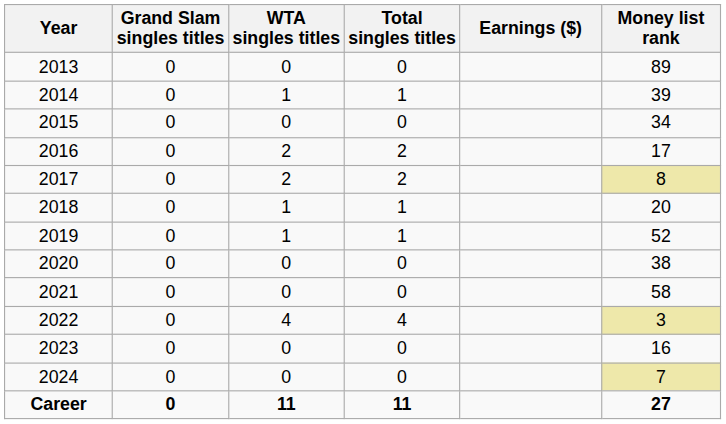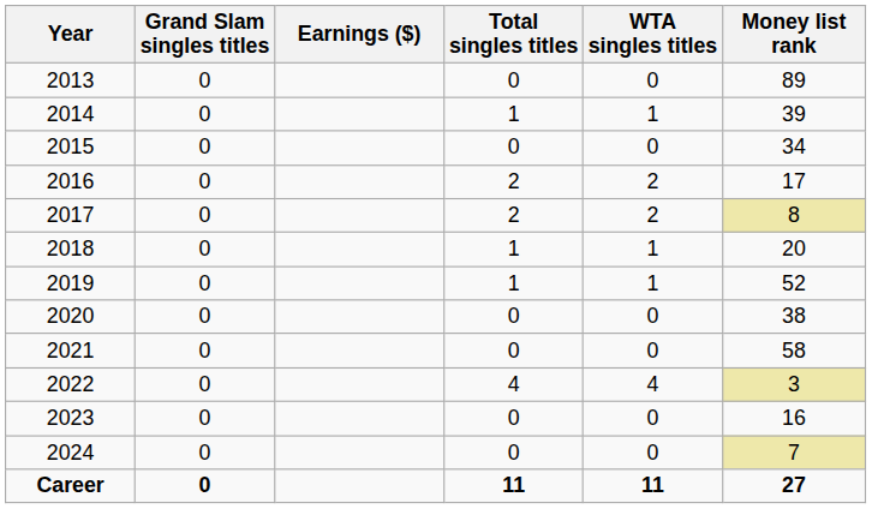 <table class="wikitable" style=text-align:center;">
 <tr>
 <th width="90">Year</th>
 <th>Grand Slam<br>singles titles</th>
+<th width="120">Earnings ($)</th>
+<th>Total<br>singles titles</th>
 <th>WTA <br>singles titles</th>
-<th>Total<br>singles titles</th>
-<th width="120">Earnings ($)</th>
 <th width="100">Money list rank</th>
 </tr>
 <tr>
 <td>2013</td>
 <td>0</td>
+<td align="right"></td>
 <td>0</td>
 <td>0</td>
-<td align="right"></td>
 <td>89</td>
 </tr>
 <tr>
 <td>2014</td>
 <td>0</td>
+<td align="right"></td>
 <td>1</td>
 <td>1</td>
-<td align="right"></td>
 <td>39</td>
 </tr>
 <tr>
 <td>2015</td>
 <td>0</td>
+<td align="right"></td>
 <td>0</td>
 <td>0</td>
-<td align="right"></td>
 <td>34</td>
 </tr>
 <tr>
 <td>2016</td>
 <td>0</td>
+<td align="right"></td>
 <td>2</td>
 <td>2</td>
-<td align="right"></td>
 <td>17</td>
 </tr>
 <tr>
 <td>2017</td>
 <td>0</td>
+<td align="right"></td>
 <td>2</td>
 <td>2</td>
-<td align="right"></td>
 <td style="background:#eee8aa;">8</td>
 </tr>
 <tr>
 <td>2018</td>
 <td>0</td>
+<td align="right"></td>
 <td>1</td>
 <td>1</td>
-<td align="right"></td>
 <td>20</td>
 </tr>
 <tr>
 <td>2019</td>
 <td>0</td>
+<td align="right"></td>
 <td>1</td>
 <td>1</td>
-<td align="right"></td>
 <td>52</td>
 </tr>
 <tr>
 <td>2020</td>
 <td>0</td>
+<td align="right"></td>
 <td>0</td>
 <td>0</td>
-<td align="right"></td>
 <td>38</td>
 </tr>
 <tr>
 <td>2021</td>
 <td>0</td>
+<td align="right"></td>
 <td>0</td>
 <td>0</td>
-<td align="right"></td>
 <td>58</td>
 </tr>
 <tr>
 <td>2022</td>
 <td>0</td>
+<td align="right"></td>
 <td>4</td>
 <td>4</td>
-<td align="right"></td>
 <td bgcolor=eee8aa>3</td>
 </tr>
 <tr>
 <td>2023</td>
 <td>0</td>
+<td align="right"></td>
 <td>0</td>
 <td>0</td>
-<td align="right"></td>
 <td>16</td>
 </tr>
 <tr>
 <td>2024</td>
 <td>0</td>
+<td align="right"></td>
 <td>0</td>
 <td>0</td>
-<td align="right"></td>
 <td style="background:#eee8aa;">7</td>
 </tr>
 <tr style=font-weight:bold>
 <td>Career</td>
 <td>0</td>
+<td align="right"></td>
 <td>11</td>
 <td>11</td>
-<td align="right"></td>
 <td>27</td>
 </tr>
 </table>
